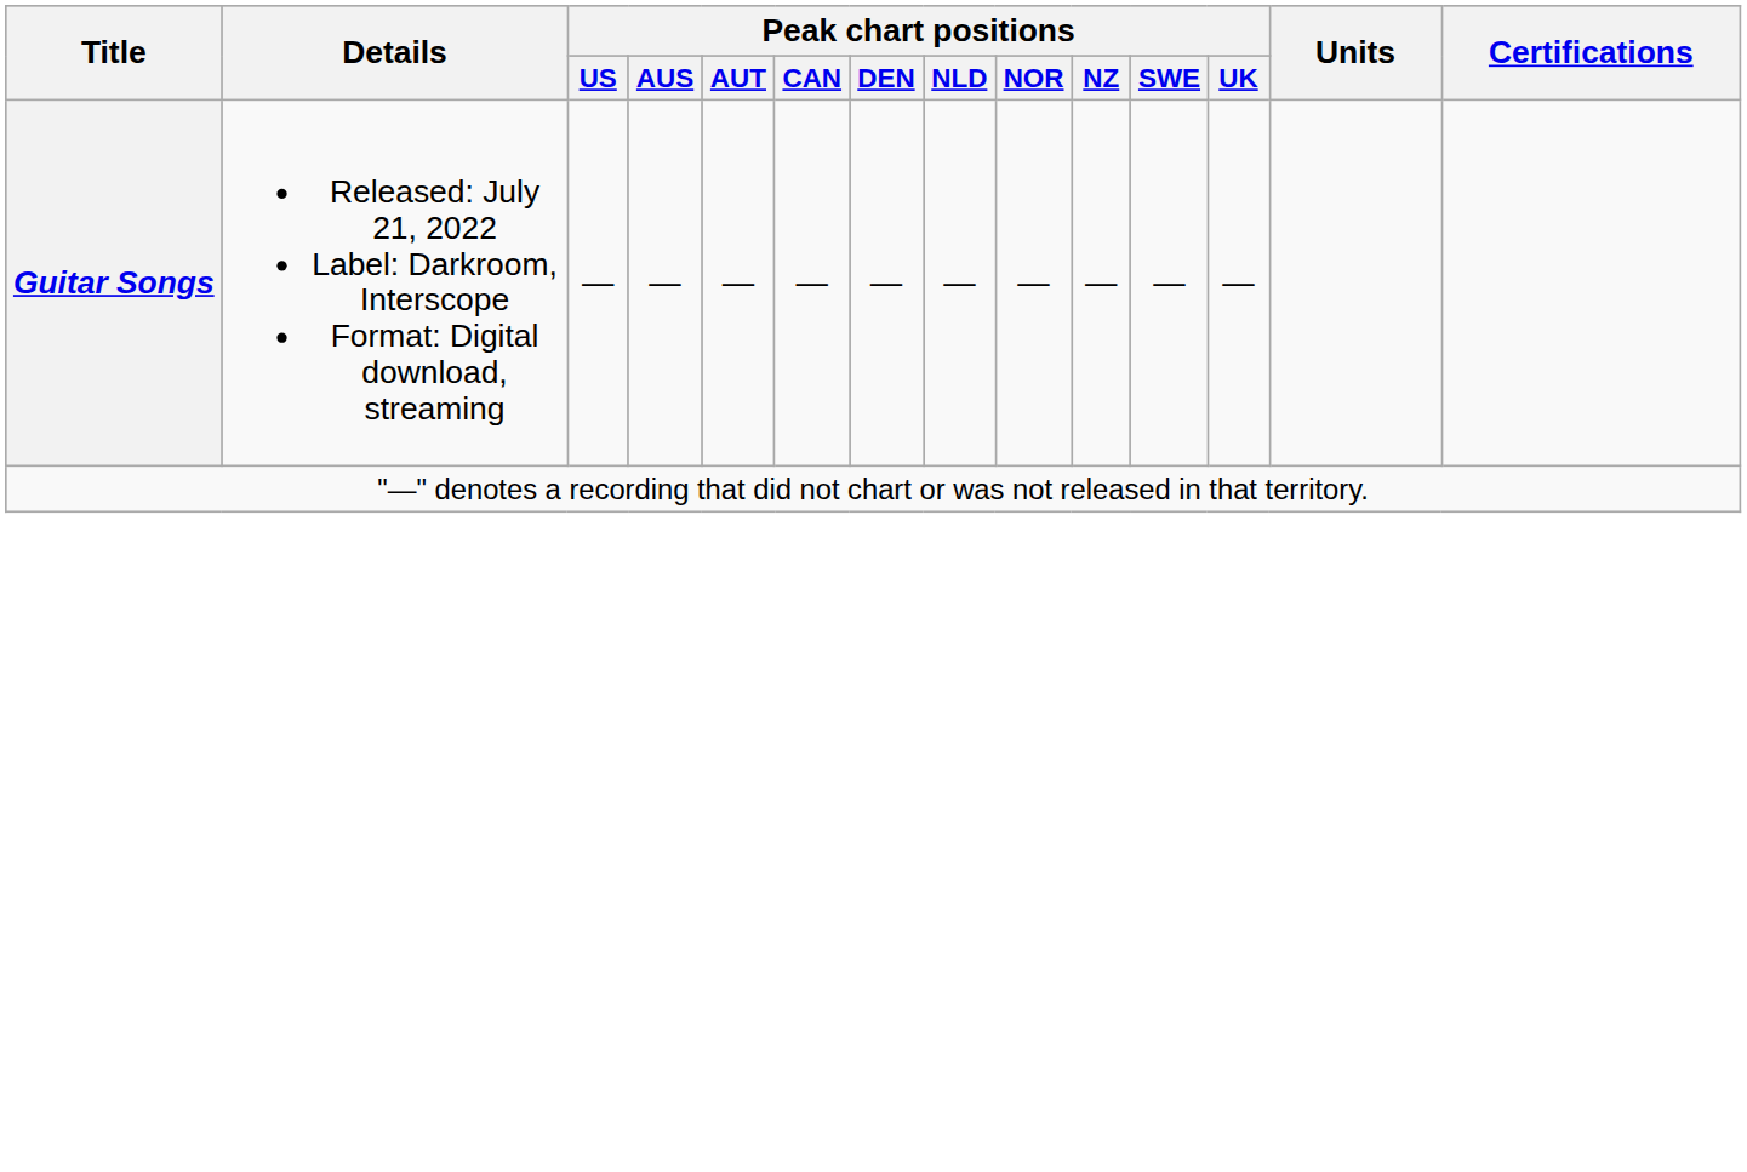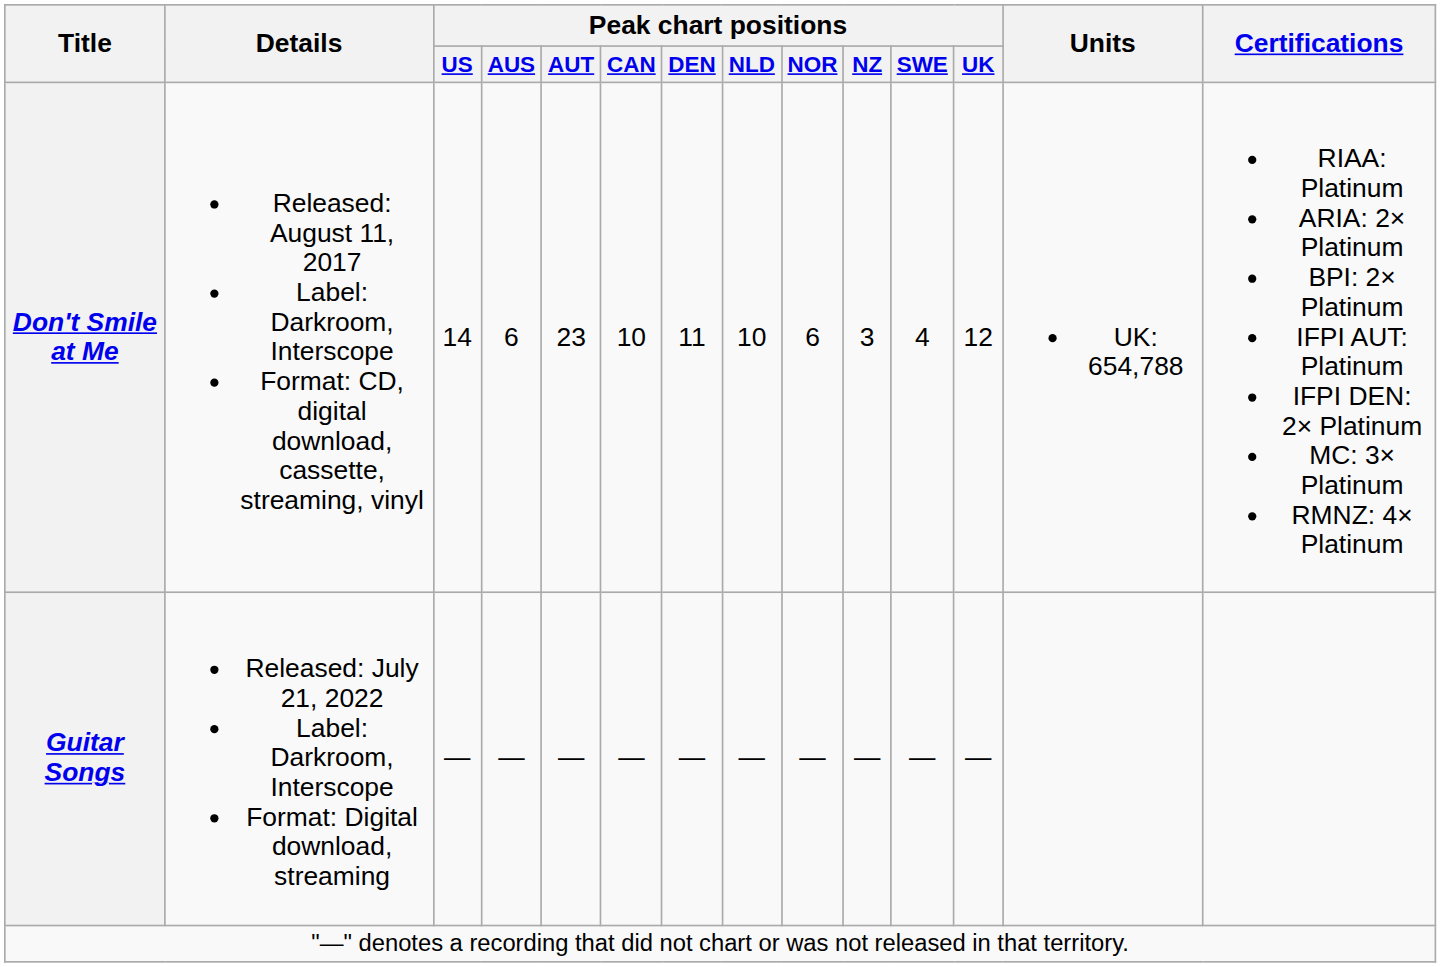 <table class="wikitable plainrowheaders" style="text-align:center;">
 <tr>
 <th scope="col" rowspan="2" style="width:13em;">Title</th>
 <th scope="col" rowspan="2" style="width:17em;">Details</th>
 <th scope="col" colspan="10">Peak chart positions</th>
 <th scope="col" rowspan="2" style="width:10em;">Units</th>
 <th scope="col" rowspan="2" style="width:14em;"><a href='#'>Certifications</a></th>
 </tr>
 <tr>
 <th scope="col" style="width:2.5em;font-size:85%;"><a href='#'>US</a><br></th>
 <th scope="col" style="width:2.5em;font-size:85%;"><a href='#'>AUS</a><br></th>
 <th scope="col" style="width:2.5em;font-size:85%;"><a href='#'>AUT</a><br></th>
 <th scope="col" style="width:2.5em;font-size:85%;"><a href='#'>CAN</a><br></th>
 <th scope="col" style="width:2.5em;font-size:85%;"><a href='#'>DEN</a><br></th>
 <th scope="col" style="width:2.5em;font-size:85%;"><a href='#'>NLD</a><br></th>
 <th scope="col" style="width:2.5em;font-size:85%;"><a href='#'>NOR</a><br></th>
 <th scope="col" style="width:2.5em;font-size:85%;"><a href='#'>NZ</a><br></th>
 <th scope="col" style="width:2.5em;font-size:85%;"><a href='#'>SWE</a><br></th>
 <th scope="col" style="width:2.5em;font-size:85%;"><a href='#'>UK</a><br></th>
 </tr>
 <tr>
+<th scope="row"><em><a href='#'>Don't Smile at Me</a></em></th>
+<td><br><ul><li>Released: August 11, 2017</li><li>Label: Darkroom, Interscope</li><li>Format: CD, digital download, cassette, streaming, vinyl</li></ul></td>
+<td>14</td>
+<td>6</td>
+<td>23</td>
+<td>10</td>
+<td>11</td>
+<td>10</td>
+<td>6</td>
+<td>3</td>
+<td>4</td>
+<td>12</td>
+<td><br><ul><li>UK: 654,788</li></ul></td>
+<td><br><ul><li>RIAA: Platinum</li><li>ARIA: 2× Platinum</li><li>BPI: 2× Platinum</li><li>IFPI AUT: Platinum</li><li>IFPI DEN: 2× Platinum</li><li>MC: 3× Platinum</li><li>RMNZ: 4× Platinum</li></ul></td>
+</tr>
+<tr>
 <th scope="row"><em><a href='#'>Guitar Songs</a></em></th>
 <td><br><ul><li>Released: July 21, 2022</li><li>Label: Darkroom, Interscope</li><li>Format: Digital download, streaming</li></ul></td>
 <td>—</td>
 <td>—</td>
 <td>—</td>
 <td>—</td>
 <td>—</td>
 <td>—</td>
 <td>—</td>
 <td>—</td>
 <td>—</td>
 <td>—</td>
 <td></td>
 <td></td>
 </tr>
 <tr>
 <td colspan="14" style="font-size:90%;">"—" denotes a recording that did not chart or was not released in that territory.</td>
 </tr>
 </table>
